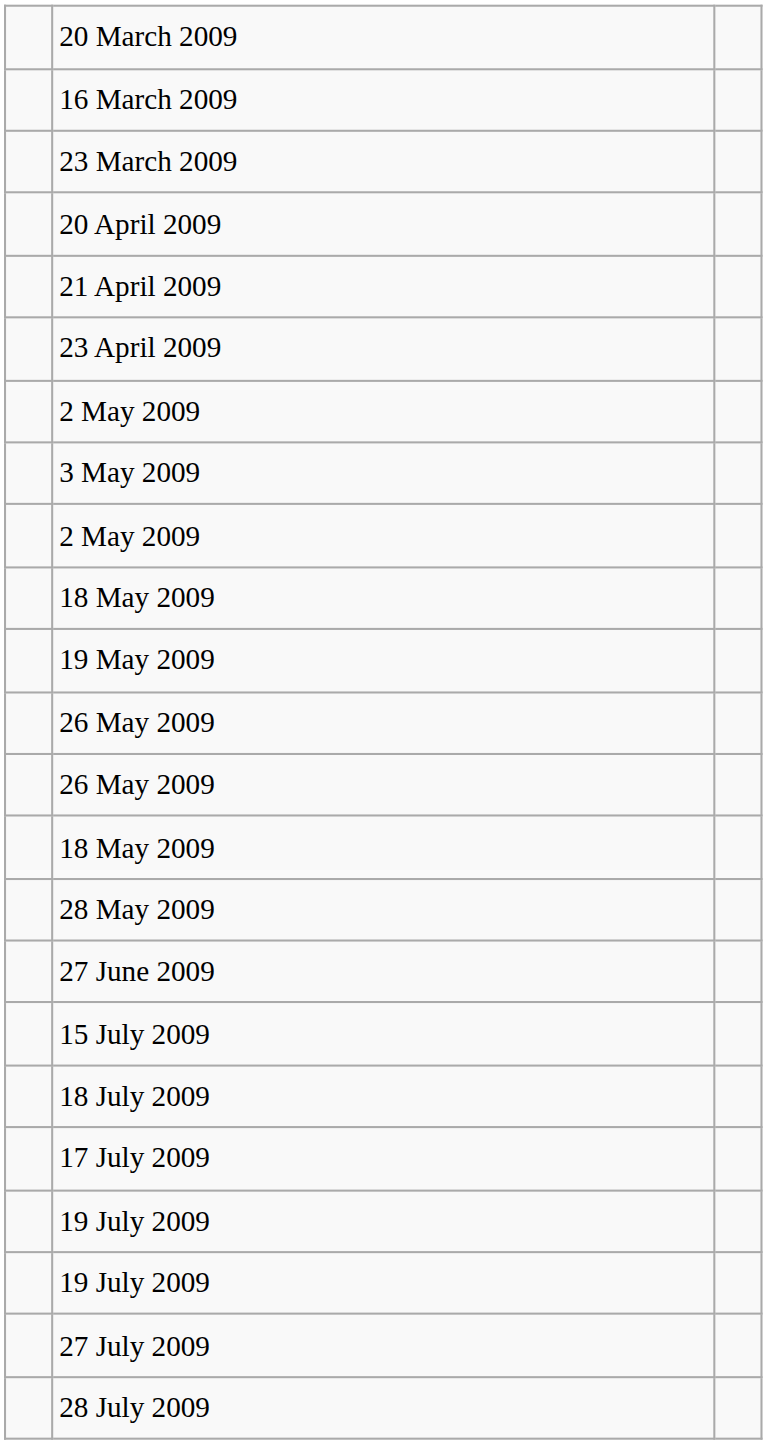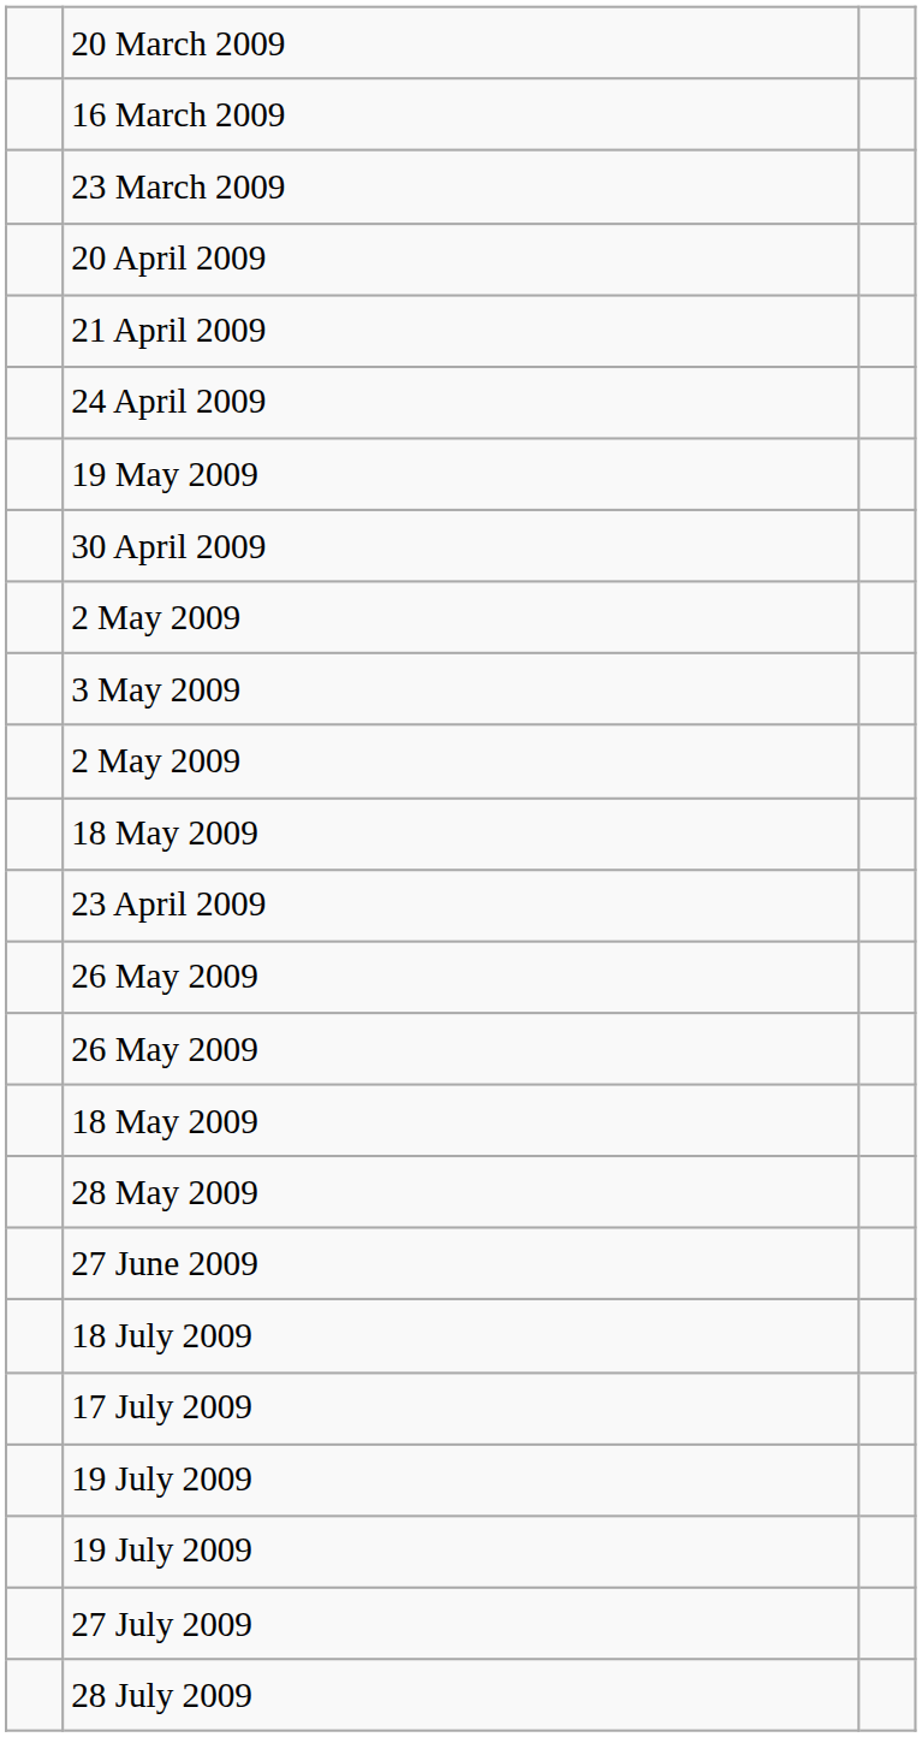 <table class="wikitable" style="font-size: 89%; float: left; width: 26em; margin-right: 1em; height: 700px">
 <tr>
 <td></td>
 <td>20 March 2009</td>
 <td></td>
 </tr>
 <tr>
 <td></td>
 <td>16 March 2009</td>
 <td></td>
 </tr>
 <tr>
 <td></td>
 <td>23 March 2009</td>
 <td></td>
 </tr>
 <tr>
 <td></td>
 <td>20 April 2009</td>
 <td></td>
 </tr>
 <tr>
 <td></td>
 <td>21 April 2009</td>
 <td></td>
 </tr>
 <tr>
 <td></td>
-<td>23 April 2009</td>
+<td>24 April 2009</td>
+<td></td>
+</tr>
+<tr>
+<td></td>
+<td>19 May 2009</td>
+<td></td>
+</tr>
+<tr>
+<td></td>
+<td>30 April 2009</td>
 <td></td>
 </tr>
 <tr>
 <td></td>
 <td>2 May 2009</td>
 <td></td>
 </tr>
 <tr>
 <td></td>
 <td>3 May 2009</td>
 <td></td>
 </tr>
 <tr>
 <td></td>
 <td>2 May 2009</td>
 <td></td>
 </tr>
 <tr>
 <td></td>
 <td>18 May 2009</td>
 <td></td>
 </tr>
 <tr>
 <td></td>
-<td>19 May 2009</td>
+<td>23 April 2009</td>
 <td></td>
 </tr>
 <tr>
 <td></td>
 <td>26 May 2009</td>
 <td></td>
 </tr>
 <tr>
 <td></td>
 <td>26 May 2009</td>
 <td></td>
 </tr>
 <tr>
 <td></td>
 <td>18 May 2009</td>
 <td></td>
 </tr>
 <tr>
 <td></td>
 <td>28 May 2009</td>
 <td></td>
 </tr>
 <tr>
 <td></td>
 <td>27 June 2009</td>
-<td></td>
-</tr>
-<tr>
-<td></td>
-<td>15 July 2009</td>
 <td></td>
 </tr>
 <tr>
 <td></td>
 <td>18 July 2009</td>
 <td></td>
 </tr>
 <tr>
 <td></td>
 <td>17 July 2009</td>
 <td></td>
 </tr>
 <tr>
 <td></td>
 <td>19 July 2009</td>
 <td></td>
 </tr>
 <tr>
 <td></td>
 <td>19 July 2009</td>
 <td></td>
 </tr>
 <tr>
 <td></td>
 <td>27 July 2009</td>
 <td></td>
 </tr>
 <tr>
 <td></td>
 <td>28 July 2009</td>
 <td></td>
 </tr>
 </table>
